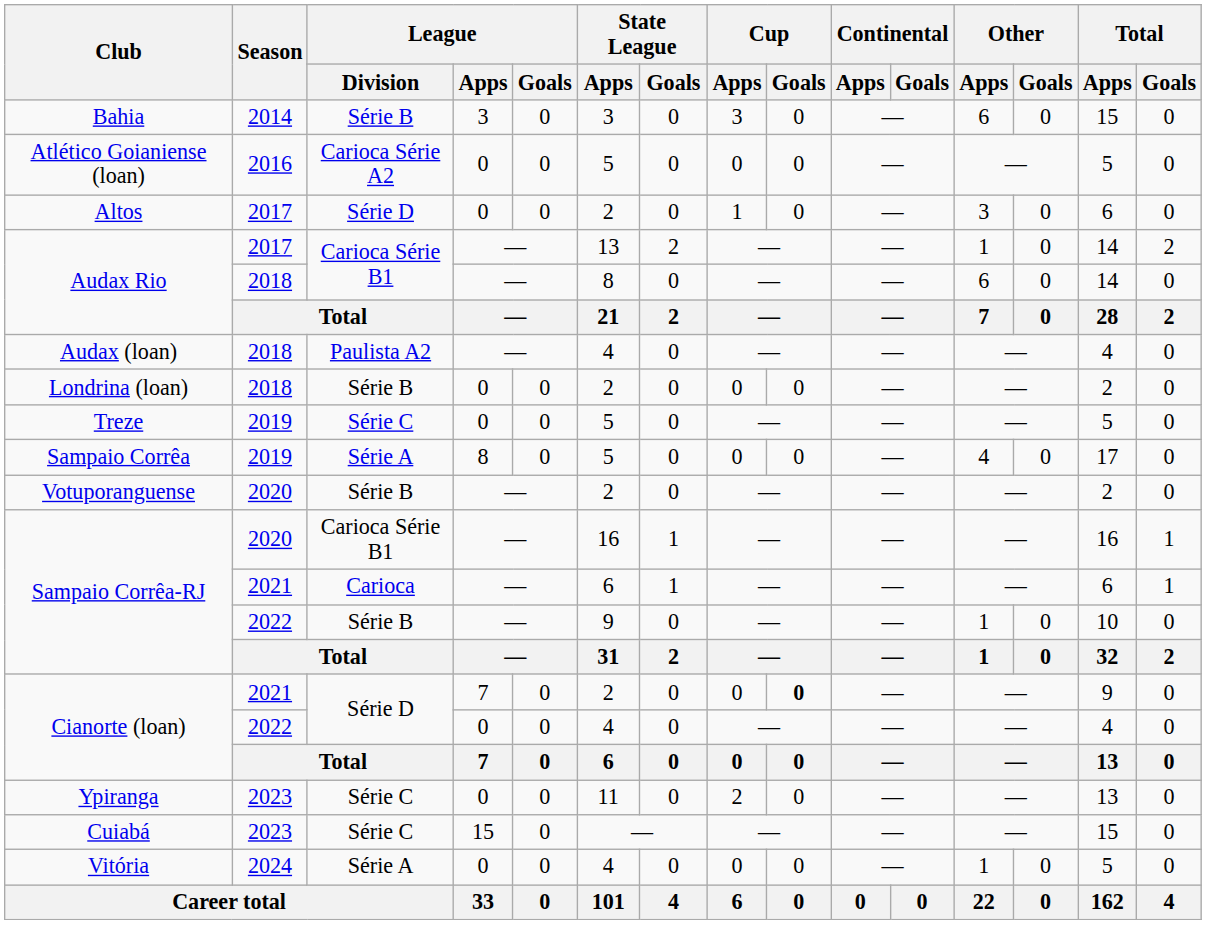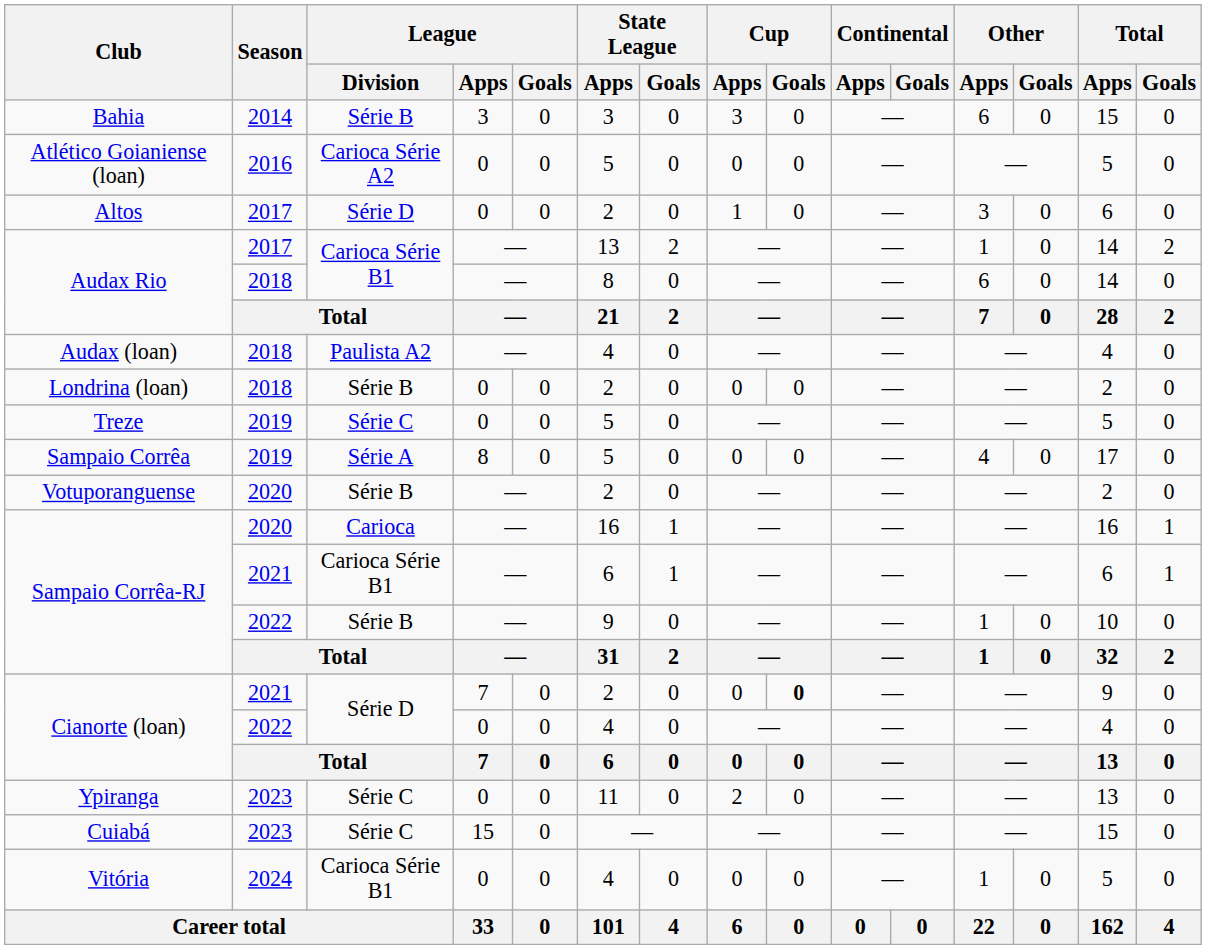 <table class="wikitable" style="text-align: center;">
 <tr>
 <th rowspan="2">Club</th>
 <th rowspan="2">Season</th>
 <th colspan="3">League</th>
 <th colspan="2">State League</th>
 <th colspan="2">Cup</th>
 <th colspan="2">Continental</th>
 <th colspan="2">Other</th>
 <th colspan="2">Total</th>
 </tr>
 <tr>
 <th>Division</th>
 <th>Apps</th>
 <th>Goals</th>
 <th>Apps</th>
 <th>Goals</th>
 <th>Apps</th>
 <th>Goals</th>
 <th>Apps</th>
 <th>Goals</th>
 <th>Apps</th>
 <th>Goals</th>
 <th>Apps</th>
 <th>Goals</th>
 </tr>
 <tr>
 <td valign="center"><a href='#'>Bahia</a></td>
 <td><a href='#'>2014</a></td>
 <td><a href='#'>Série B</a></td>
 <td>3</td>
 <td>0</td>
 <td>3</td>
 <td>0</td>
 <td>3</td>
 <td>0</td>
 <td colspan="2">—</td>
 <td>6</td>
 <td>0</td>
 <td>15</td>
 <td>0</td>
 </tr>
 <tr>
 <td valign="center"><a href='#'>Atlético Goianiense</a> (loan)</td>
 <td><a href='#'>2016</a></td>
 <td><a href='#'>Carioca Série A2</a></td>
 <td>0</td>
 <td>0</td>
 <td>5</td>
 <td>0</td>
 <td>0</td>
 <td>0</td>
 <td colspan="2">—</td>
 <td colspan="2">—</td>
 <td>5</td>
 <td>0</td>
 </tr>
 <tr>
 <td valign="center"><a href='#'>Altos</a></td>
 <td><a href='#'>2017</a></td>
 <td><a href='#'>Série D</a></td>
 <td>0</td>
 <td>0</td>
 <td>2</td>
 <td>0</td>
 <td>1</td>
 <td>0</td>
 <td colspan="2">—</td>
 <td>3</td>
 <td>0</td>
 <td>6</td>
 <td>0</td>
 </tr>
 <tr>
 <td rowspan="3" valign="center"><a href='#'>Audax Rio</a></td>
 <td><a href='#'>2017</a></td>
 <td rowspan="2"><a href='#'>Carioca Série B1</a></td>
 <td colspan="2">—</td>
 <td>13</td>
 <td>2</td>
 <td colspan="2">—</td>
 <td colspan="2">—</td>
 <td>1</td>
 <td>0</td>
 <td>14</td>
 <td>2</td>
 </tr>
 <tr>
 <td><a href='#'>2018</a></td>
 <td colspan="2">—</td>
 <td>8</td>
 <td>0</td>
 <td colspan="2">—</td>
 <td colspan="2">—</td>
 <td>6</td>
 <td>0</td>
 <td>14</td>
 <td>0</td>
 </tr>
 <tr>
 <th colspan="2">Total</th>
 <th colspan="2">—</th>
 <th>21</th>
 <th>2</th>
 <th colspan="2">—</th>
 <th colspan="2">—</th>
 <th>7</th>
 <th>0</th>
 <th>28</th>
 <th>2</th>
 </tr>
 <tr>
 <td valign="center"><a href='#'>Audax</a> (loan)</td>
 <td><a href='#'>2018</a></td>
 <td><a href='#'>Paulista A2</a></td>
 <td colspan="2">—</td>
 <td>4</td>
 <td>0</td>
 <td colspan="2">—</td>
 <td colspan="2">—</td>
 <td colspan="2">—</td>
 <td>4</td>
 <td>0</td>
 </tr>
 <tr>
 <td valign="center"><a href='#'>Londrina</a> (loan)</td>
 <td><a href='#'>2018</a></td>
 <td>Série B</td>
 <td>0</td>
 <td>0</td>
 <td>2</td>
 <td>0</td>
 <td>0</td>
 <td>0</td>
 <td colspan="2">—</td>
 <td colspan="2">—</td>
 <td>2</td>
 <td>0</td>
 </tr>
 <tr>
 <td valign="center"><a href='#'>Treze</a></td>
 <td><a href='#'>2019</a></td>
 <td><a href='#'>Série C</a></td>
 <td>0</td>
 <td>0</td>
 <td>5</td>
 <td>0</td>
 <td colspan="2">—</td>
 <td colspan="2">—</td>
 <td colspan="2">—</td>
 <td>5</td>
 <td>0</td>
 </tr>
 <tr>
 <td valign="center"><a href='#'>Sampaio Corrêa</a></td>
 <td><a href='#'>2019</a></td>
 <td><a href='#'>Série A</a></td>
 <td>8</td>
 <td>0</td>
 <td>5</td>
 <td>0</td>
 <td>0</td>
 <td>0</td>
 <td colspan="2">—</td>
 <td>4</td>
 <td>0</td>
 <td>17</td>
 <td>0</td>
 </tr>
 <tr>
 <td valign="center"><a href='#'>Votuporanguense</a></td>
 <td><a href='#'>2020</a></td>
 <td>Série B</td>
 <td colspan="2">—</td>
 <td>2</td>
 <td>0</td>
 <td colspan="2">—</td>
 <td colspan="2">—</td>
 <td colspan="2">—</td>
 <td>2</td>
 <td>0</td>
 </tr>
 <tr>
 <td rowspan="4" valign="center"><a href='#'>Sampaio Corrêa-RJ</a></td>
 <td><a href='#'>2020</a></td>
-<td>Carioca Série B1</td>
+<td><a href='#'>Carioca</a></td>
 <td colspan="2">—</td>
 <td>16</td>
 <td>1</td>
 <td colspan="2">—</td>
 <td colspan="2">—</td>
 <td colspan="2">—</td>
 <td>16</td>
 <td>1</td>
 </tr>
 <tr>
 <td><a href='#'>2021</a></td>
-<td><a href='#'>Carioca</a></td>
+<td>Carioca Série B1</td>
 <td colspan="2">—</td>
 <td>6</td>
 <td>1</td>
 <td colspan="2">—</td>
 <td colspan="2">—</td>
 <td colspan="2">—</td>
 <td>6</td>
 <td>1</td>
 </tr>
 <tr>
 <td><a href='#'>2022</a></td>
 <td>Série B</td>
 <td colspan="2">—</td>
 <td>9</td>
 <td>0</td>
 <td colspan="2">—</td>
 <td colspan="2">—</td>
 <td>1</td>
 <td>0</td>
 <td>10</td>
 <td>0</td>
 </tr>
 <tr>
 <th colspan="2">Total</th>
 <th colspan="2">—</th>
 <th>31</th>
 <th>2</th>
 <th colspan="2">—</th>
 <th colspan="2">—</th>
 <th>1</th>
 <th>0</th>
 <th>32</th>
 <th>2</th>
 </tr>
 <tr>
 <td rowspan="3" valign="center"><a href='#'>Cianorte</a> (loan)</td>
 <td><a href='#'>2021</a></td>
 <td rowspan="2">Série D</td>
 <td>7</td>
 <td>0</td>
 <td>2</td>
 <td>0</td>
 <td>0</td>
 <td><strong>0</strong></td>
 <td colspan="2">—</td>
 <td colspan="2">—</td>
 <td>9</td>
 <td>0</td>
 </tr>
 <tr>
 <td><a href='#'>2022</a></td>
 <td>0</td>
 <td>0</td>
 <td>4</td>
 <td>0</td>
 <td colspan="2">—</td>
 <td colspan="2">—</td>
 <td colspan="2">—</td>
 <td>4</td>
 <td>0</td>
 </tr>
 <tr>
 <th colspan="2">Total</th>
 <th>7</th>
 <th>0</th>
 <th>6</th>
 <th>0</th>
 <th>0</th>
 <th>0</th>
 <th colspan="2">—</th>
 <th colspan="2">—</th>
 <th>13</th>
 <th>0</th>
 </tr>
 <tr>
 <td valign="center"><a href='#'>Ypiranga</a></td>
 <td><a href='#'>2023</a></td>
 <td>Série C</td>
 <td>0</td>
 <td>0</td>
 <td>11</td>
 <td>0</td>
 <td>2</td>
 <td>0</td>
 <td colspan="2">—</td>
 <td colspan="2">—</td>
 <td>13</td>
 <td>0</td>
 </tr>
 <tr>
 <td valign="center"><a href='#'>Cuiabá</a></td>
 <td><a href='#'>2023</a></td>
 <td>Série C</td>
 <td>15</td>
 <td>0</td>
 <td colspan="2">—</td>
 <td colspan="2">—</td>
 <td colspan="2">—</td>
 <td colspan="2">—</td>
 <td>15</td>
 <td>0</td>
 </tr>
 <tr>
 <td valign="center"><a href='#'>Vitória</a></td>
 <td><a href='#'>2024</a></td>
-<td>Série A</td>
+<td>Carioca Série B1</td>
 <td>0</td>
 <td>0</td>
 <td>4</td>
 <td>0</td>
 <td>0</td>
 <td>0</td>
 <td colspan="2">—</td>
 <td>1</td>
 <td>0</td>
 <td>5</td>
 <td>0</td>
 </tr>
 <tr>
 <th colspan="3"><strong>Career total</strong></th>
 <th>33</th>
 <th>0</th>
 <th>101</th>
 <th>4</th>
 <th>6</th>
 <th>0</th>
 <th>0</th>
 <th>0</th>
 <th>22</th>
 <th>0</th>
 <th>162</th>
 <th>4</th>
 </tr>
 </table>
